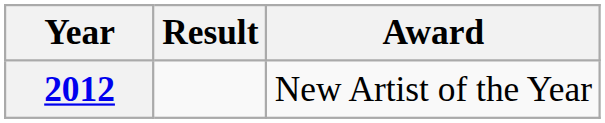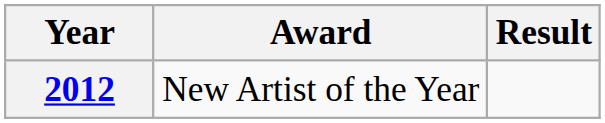 <table class="wikitable">
 <tr>
 <th style="width:60px;">Year</th>
+<th>Award</th>
 <th>Result</th>
-<th>Award</th>
 </tr>
 <tr>
 <th><a href='#'>2012</a></th>
+<td>New Artist of the Year</td>
 <td></td>
-<td>New Artist of the Year</td>
 </tr>
 </table>
